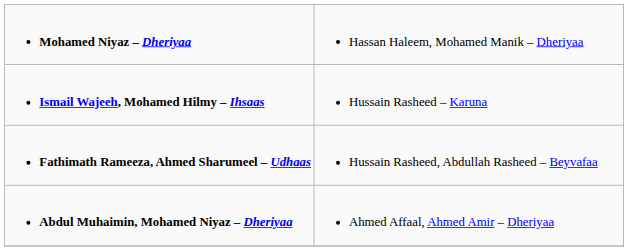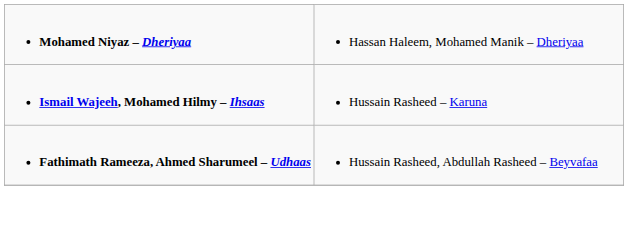 <table class=wikitable>
 <tr>
 <td style="vertical-align:top; width:50%;"><br><ul><li><strong>Mohamed Niyaz – <em><a href='#'>Dheriyaa</a><strong><em></li></ul></td>
 <td style="vertical-align:top; width:50%;"><br><ul><li></strong>Hassan Haleem, Mohamed Manik – </em><a href='#'>Dheriyaa</a></em></strong></li></ul></td>
 </tr>
 <tr>
 <td style="vertical-align:top; width:50%;"><br><ul><li><strong><a href='#'>Ismail Wajeeh</a>, Mohamed Hilmy – <em><a href='#'>Ihsaas</a><strong><em></li></ul></td>
 <td style="vertical-align:top; width:50%;"><br><ul><li></strong>Hussain Rasheed – </em><a href='#'>Karuna</a></em></strong></li></ul></td>
 </tr>
 <tr>
 <td style="vertical-align:top; width:50%;"><br><ul><li><strong>Fathimath Rameeza, Ahmed Sharumeel – <em><a href='#'>Udhaas</a><strong><em></li></ul></td>
 <td style="vertical-align:top; width:50%;"><br><ul><li></strong>Hussain Rasheed, Abdullah Rasheed – </em><a href='#'>Beyvafaa</a></em></strong></li></ul></td>
 </tr>
 <tr>
-<td style="vertical-align:top; width:50%;"><br><ul><li><strong>Abdul Muhaimin, Mohamed Niyaz – <em><a href='#'>Dheriyaa</a><strong><em></li></ul></td>
-<td style="vertical-align:top; width:50%;"><br><ul><li></strong>Ahmed Affaal, <a href='#'>Ahmed Amir</a> – </em><a href='#'>Dheriyaa</a></em></strong></li></ul></td>
-</tr>
-<tr>
 </tr>
 </table>
